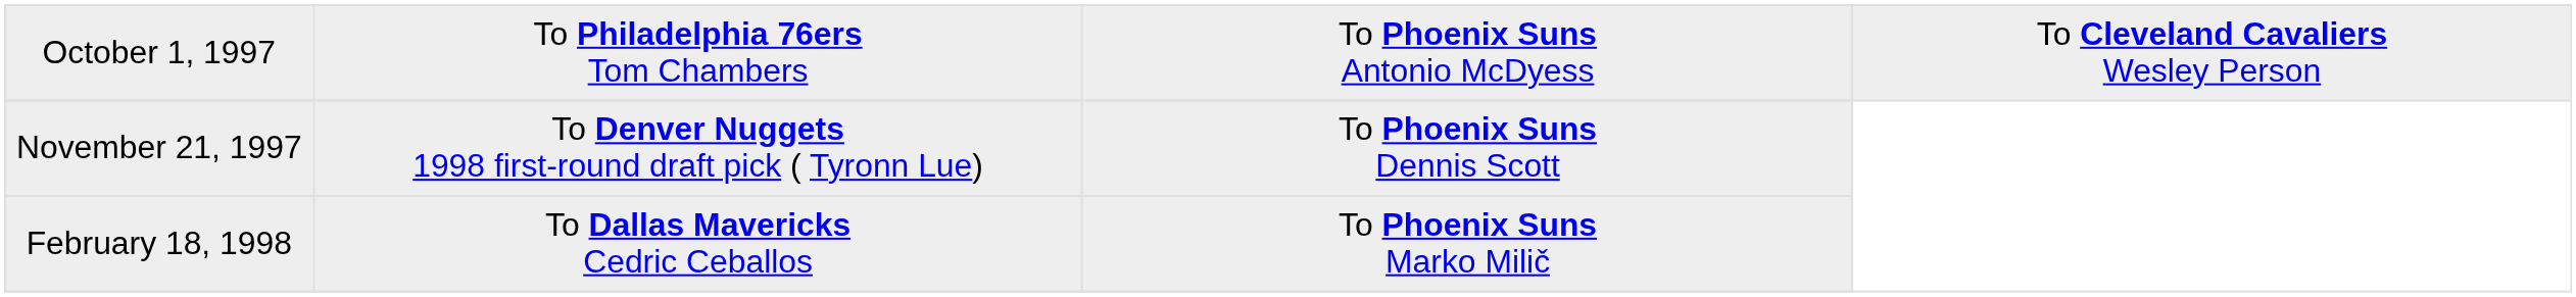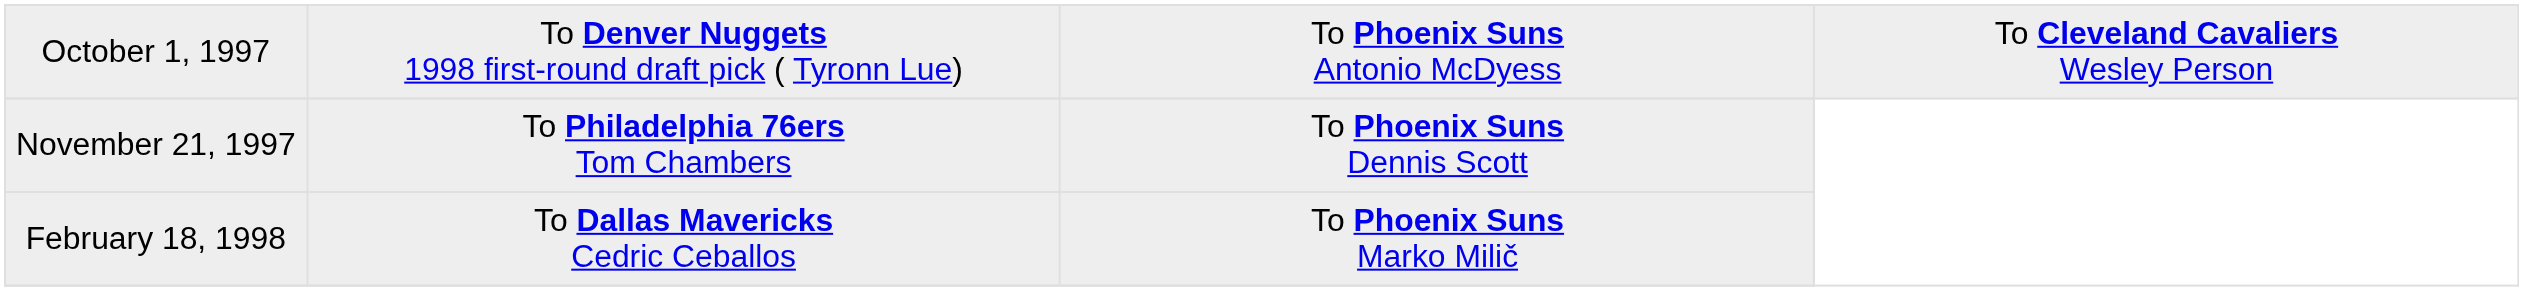 <table border=1 style="border-collapse:collapse; text-align: center; width: 100%" bordercolor="#DFDFDF"  cellpadding="5">
 <tr>
 </tr>
 <tr bgcolor="eeeeee">
 <td style="width:12%">October 1, 1997</td>
-<td style="width:30%" valign="top">To <strong><a href='#'>Philadelphia 76ers</a></strong><br> <a href='#'>Tom Chambers</a></td>
+<td style="width:30%" valign="top">To <strong><a href='#'>Denver Nuggets</a></strong><br><a href='#'>1998 first-round draft pick</a> ( <a href='#'>Tyronn Lue</a>)</td>
 <td style="width:30%" valign="top">To <strong><a href='#'>Phoenix Suns</a></strong><br> <a href='#'>Antonio McDyess</a></td>
 <td style="width:30%" valign="top">To <strong><a href='#'>Cleveland Cavaliers</a></strong><br> <a href='#'>Wesley Person</a></td>
 </tr>
 <tr>
 </tr>
 <tr bgcolor="eeeeee">
 <td style="width:12%">November 21, 1997</td>
-<td style="width:30%" valign="top">To <strong><a href='#'>Denver Nuggets</a></strong><br><a href='#'>1998 first-round draft pick</a> ( <a href='#'>Tyronn Lue</a>)</td>
+<td style="width:30%" valign="top">To <strong><a href='#'>Philadelphia 76ers</a></strong><br> <a href='#'>Tom Chambers</a></td>
 <td style="width:30%" valign="top">To <strong><a href='#'>Phoenix Suns</a></strong><br> <a href='#'>Dennis Scott</a></td>
 </tr>
 <tr>
 </tr>
 <tr bgcolor="eeeeee">
 <td style="width:12%">February 18, 1998</td>
 <td style="width:30%" valign="top">To <strong><a href='#'>Dallas Mavericks</a></strong><br> <a href='#'>Cedric Ceballos</a></td>
 <td style="width:30%" valign="top">To <strong><a href='#'>Phoenix Suns</a></strong><br> <a href='#'>Marko Milič</a></td>
 </tr>
 <tr>
 </tr>
 </table>
